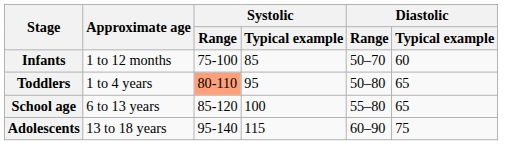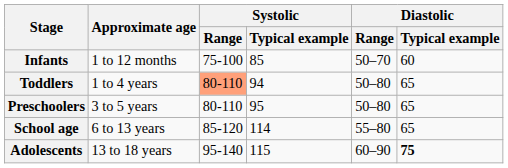 <table class="wikitable">
 <tr>
 <th rowspan=2>Stage</th>
 <th rowspan=2>Approximate age</th>
 <th colspan=2>Systolic</th>
 <th colspan=2>Diastolic</th>
 </tr>
 <tr>
 <th>Range</th>
 <th>Typical example</th>
 <th>Range</th>
 <th>Typical example</th>
 </tr>
 <tr>
 <th>Infants</th>
 <td>1 to 12 months</td>
 <td>75-100</td>
 <td>85</td>
 <td>50–70</td>
 <td>60</td>
 </tr>
 <tr>
 <th>Toddlers</th>
 <td>1 to 4 years</td>
 <td style="background: lightsalmon;">80-110</td>
+<td>94</td>
+<td>50–80</td>
+<td>65</td>
+</tr>
+<tr>
+<th>Preschoolers</th>
+<td>3 to 5 years</td>
+<td>80-110</td>
 <td>95</td>
 <td>50–80</td>
 <td>65</td>
 </tr>
 <tr>
 <th>School age</th>
 <td>6 to 13 years</td>
 <td>85-120</td>
-<td>100</td>
+<td>114</td>
 <td>55–80</td>
 <td>65</td>
 </tr>
 <tr>
 <th>Adolescents</th>
 <td>13 to 18 years</td>
 <td>95-140</td>
 <td>115</td>
 <td>60–90</td>
-<td>75</td>
+<td><strong>75</strong></td>
 </tr>
 </table>
